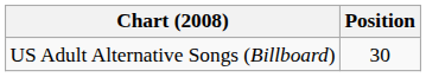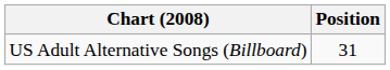 <table class="wikitable">
 <tr>
 <th>Chart (2008)</th>
 <th>Position</th>
 </tr>
 <tr>
 <td>US Adult Alternative Songs (<em>Billboard</em>)</td>
-<td align="center">30</td>
+<td align="center">31</td>
 </tr>
 </table>
